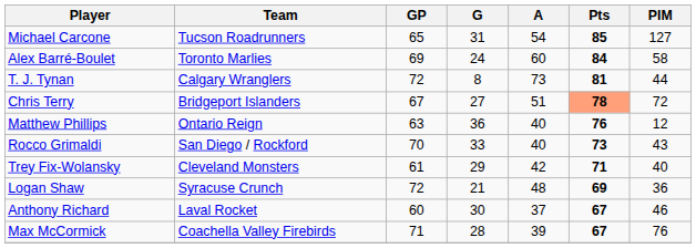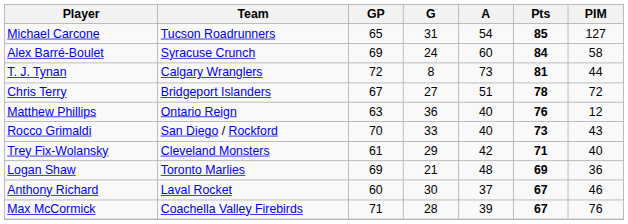 <table class="wikitable sortable" style="text-align:center">
 <tr>
 <th style="width:12em">Player</th>
 <th style="width:15em">Team</th>
 <th style="width:4em">GP</th>
 <th style="width:4em">G</th>
 <th style="width:4em">A</th>
 <th style="width:4em">Pts</th>
 <th style="width:4em">PIM</th>
 </tr>
 <tr>
 <td align=left><a href='#'>Michael Carcone</a></td>
 <td align=left><a href='#'>Tucson Roadrunners</a></td>
 <td>65</td>
 <td>31</td>
 <td>54</td>
 <td><strong>85</strong></td>
 <td>127</td>
 </tr>
 <tr>
 <td align=left><a href='#'>Alex Barré-Boulet</a></td>
-<td align=left><a href='#'>Toronto Marlies</a></td>
+<td align=left><a href='#'>Syracuse Crunch</a></td>
 <td>69</td>
 <td>24</td>
 <td>60</td>
 <td><strong>84</strong></td>
 <td>58</td>
 </tr>
 <tr>
 <td align=left><a href='#'>T. J. Tynan</a></td>
 <td align=left><a href='#'>Calgary Wranglers</a></td>
 <td>72</td>
 <td>8</td>
 <td>73</td>
 <td><strong>81</strong></td>
 <td>44</td>
 </tr>
 <tr>
 <td align=left><a href='#'>Chris Terry</a></td>
 <td align=left><a href='#'>Bridgeport Islanders</a></td>
 <td>67</td>
 <td>27</td>
 <td>51</td>
-<td style="background: lightsalmon;"><strong>78</strong></td>
+<td><strong>78</strong></td>
 <td>72</td>
 </tr>
 <tr>
 <td align=left><a href='#'>Matthew Phillips</a></td>
 <td align=left><a href='#'>Ontario Reign</a></td>
 <td>63</td>
 <td>36</td>
 <td>40</td>
 <td><strong>76</strong></td>
 <td>12</td>
 </tr>
 <tr>
 <td align=left><a href='#'>Rocco Grimaldi</a></td>
 <td align=left><a href='#'>San Diego</a> / <a href='#'>Rockford</a></td>
 <td>70</td>
 <td>33</td>
 <td>40</td>
 <td><strong>73</strong></td>
 <td>43</td>
 </tr>
 <tr>
 <td align=left><a href='#'>Trey Fix-Wolansky</a></td>
 <td align=left><a href='#'>Cleveland Monsters</a></td>
 <td>61</td>
 <td>29</td>
 <td>42</td>
 <td><strong>71</strong></td>
 <td>40</td>
 </tr>
 <tr>
 <td align=left><a href='#'>Logan Shaw</a></td>
-<td align=left><a href='#'>Syracuse Crunch</a></td>
-<td>72</td>
+<td align=left><a href='#'>Toronto Marlies</a></td>
+<td>69</td>
 <td>21</td>
 <td>48</td>
 <td><strong>69</strong></td>
 <td>36</td>
 </tr>
 <tr>
 <td align=left><a href='#'>Anthony Richard</a></td>
 <td align=left><a href='#'>Laval Rocket</a></td>
 <td>60</td>
 <td>30</td>
 <td>37</td>
 <td><strong>67</strong></td>
 <td>46</td>
 </tr>
 <tr>
 <td align=left><a href='#'>Max McCormick</a></td>
 <td align=left><a href='#'>Coachella Valley Firebirds</a></td>
 <td>71</td>
 <td>28</td>
 <td>39</td>
 <td><strong>67</strong></td>
 <td>76</td>
 </tr>
 <tr>
 </tr>
 </table>
